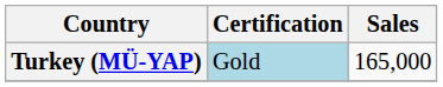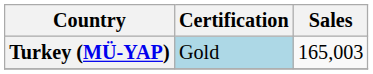 <table class="wikitable plainrowheaders">
 <tr>
 <th scope="col">Country</th>
 <th scope="col">Certification</th>
 <th scope="col">Sales</th>
 </tr>
 <tr>
 <th scope="row">Turkey (<a href='#'>MÜ-YAP</a>)</th>
 <td style="background: lightblue;">Gold</td>
-<td>165,000</td>
+<td>165,003</td>
 </tr>
 <tr>
 </tr>
 </table>
